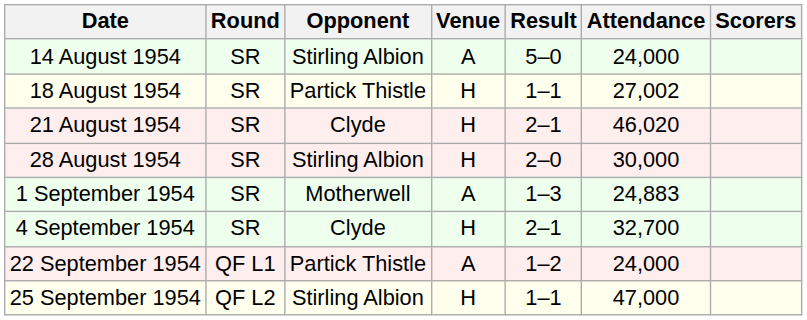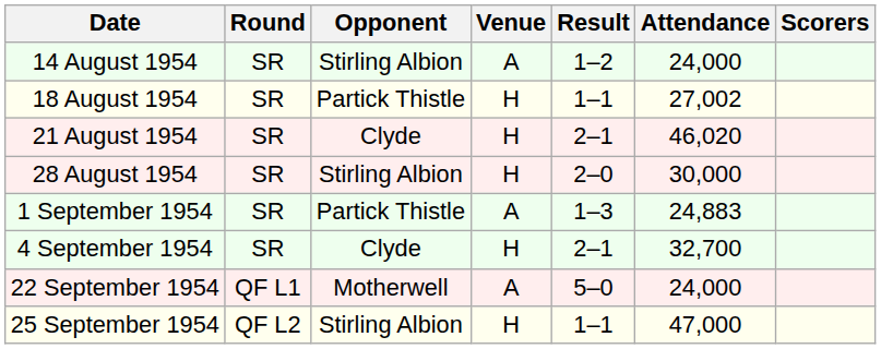 <table class="wikitable sortable" style="font-size:100%; text-align:center">
 <tr>
 <th>Date</th>
 <th>Round</th>
 <th>Opponent</th>
 <th>Venue</th>
 <th>Result</th>
 <th>Attendance</th>
 <th>Scorers</th>
 </tr>
 <tr bgcolor = "#EEFFEE">
 <td>14 August 1954</td>
 <td>SR</td>
 <td>Stirling Albion</td>
 <td>A</td>
-<td>5–0</td>
+<td>1–2</td>
 <td>24,000</td>
 <td></td>
 </tr>
 <tr bgcolor = "#FFFFEE">
 <td>18 August 1954</td>
 <td>SR</td>
 <td>Partick Thistle</td>
 <td>H</td>
 <td>1–1</td>
 <td>27,002</td>
 <td></td>
 </tr>
 <tr bgcolor = "#FFEEEE">
 <td>21 August 1954</td>
 <td>SR</td>
 <td>Clyde</td>
 <td>H</td>
 <td>2–1</td>
 <td>46,020</td>
 <td></td>
 </tr>
 <tr bgcolor = "#FFEEEE">
 <td>28 August 1954</td>
 <td>SR</td>
 <td>Stirling Albion</td>
 <td>H</td>
 <td>2–0</td>
 <td>30,000</td>
 <td></td>
 </tr>
 <tr bgcolor = "#EEFFEE">
 <td>1 September 1954</td>
 <td>SR</td>
-<td>Motherwell</td>
+<td>Partick Thistle</td>
 <td>A</td>
 <td>1–3</td>
 <td>24,883</td>
 <td></td>
 </tr>
 <tr bgcolor = "#EEFFEE">
 <td>4 September 1954</td>
 <td>SR</td>
 <td>Clyde</td>
 <td>H</td>
 <td>2–1</td>
 <td>32,700</td>
 <td></td>
 </tr>
 <tr bgcolor = "#FFEEEE">
 <td>22 September 1954</td>
 <td>QF L1</td>
-<td>Partick Thistle</td>
+<td>Motherwell</td>
 <td>A</td>
-<td>1–2</td>
+<td>5–0</td>
 <td>24,000</td>
 <td></td>
 </tr>
 <tr bgcolor = "#FFFFEE">
 <td>25 September 1954</td>
 <td>QF L2</td>
 <td>Stirling Albion</td>
 <td>H</td>
 <td>1–1</td>
 <td>47,000</td>
 <td></td>
 </tr>
 </table>
